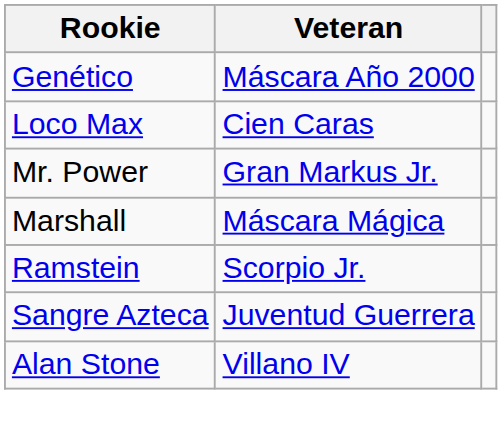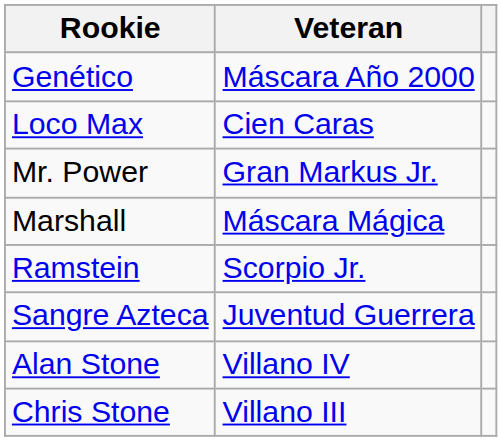 <table class="wikitable">
 <tr>
 <th>Rookie</th>
 <th>Veteran</th>
 <th></th>
 </tr>
 <tr>
 <td><a href='#'>Genético</a></td>
 <td><a href='#'>Máscara Año 2000</a></td>
 <td></td>
 </tr>
 <tr>
 <td><a href='#'>Loco Max</a></td>
 <td><a href='#'>Cien Caras</a></td>
 <td></td>
 </tr>
 <tr>
 <td>Mr. Power</td>
 <td><a href='#'>Gran Markus Jr.</a></td>
 <td></td>
 </tr>
 <tr>
 <td>Marshall</td>
 <td><a href='#'>Máscara Mágica</a></td>
 <td></td>
 </tr>
 <tr>
 <td><a href='#'>Ramstein</a></td>
 <td><a href='#'>Scorpio Jr.</a></td>
 <td></td>
 </tr>
 <tr>
 <td><a href='#'>Sangre Azteca</a></td>
 <td><a href='#'>Juventud Guerrera</a></td>
 <td></td>
 </tr>
 <tr>
 <td><a href='#'>Alan Stone</a></td>
 <td><a href='#'>Villano IV</a></td>
 <td></td>
 </tr>
+<tr>
+<td><a href='#'>Chris Stone</a></td>
+<td><a href='#'>Villano III</a></td>
+<td></td>
+</tr>
 </table>
